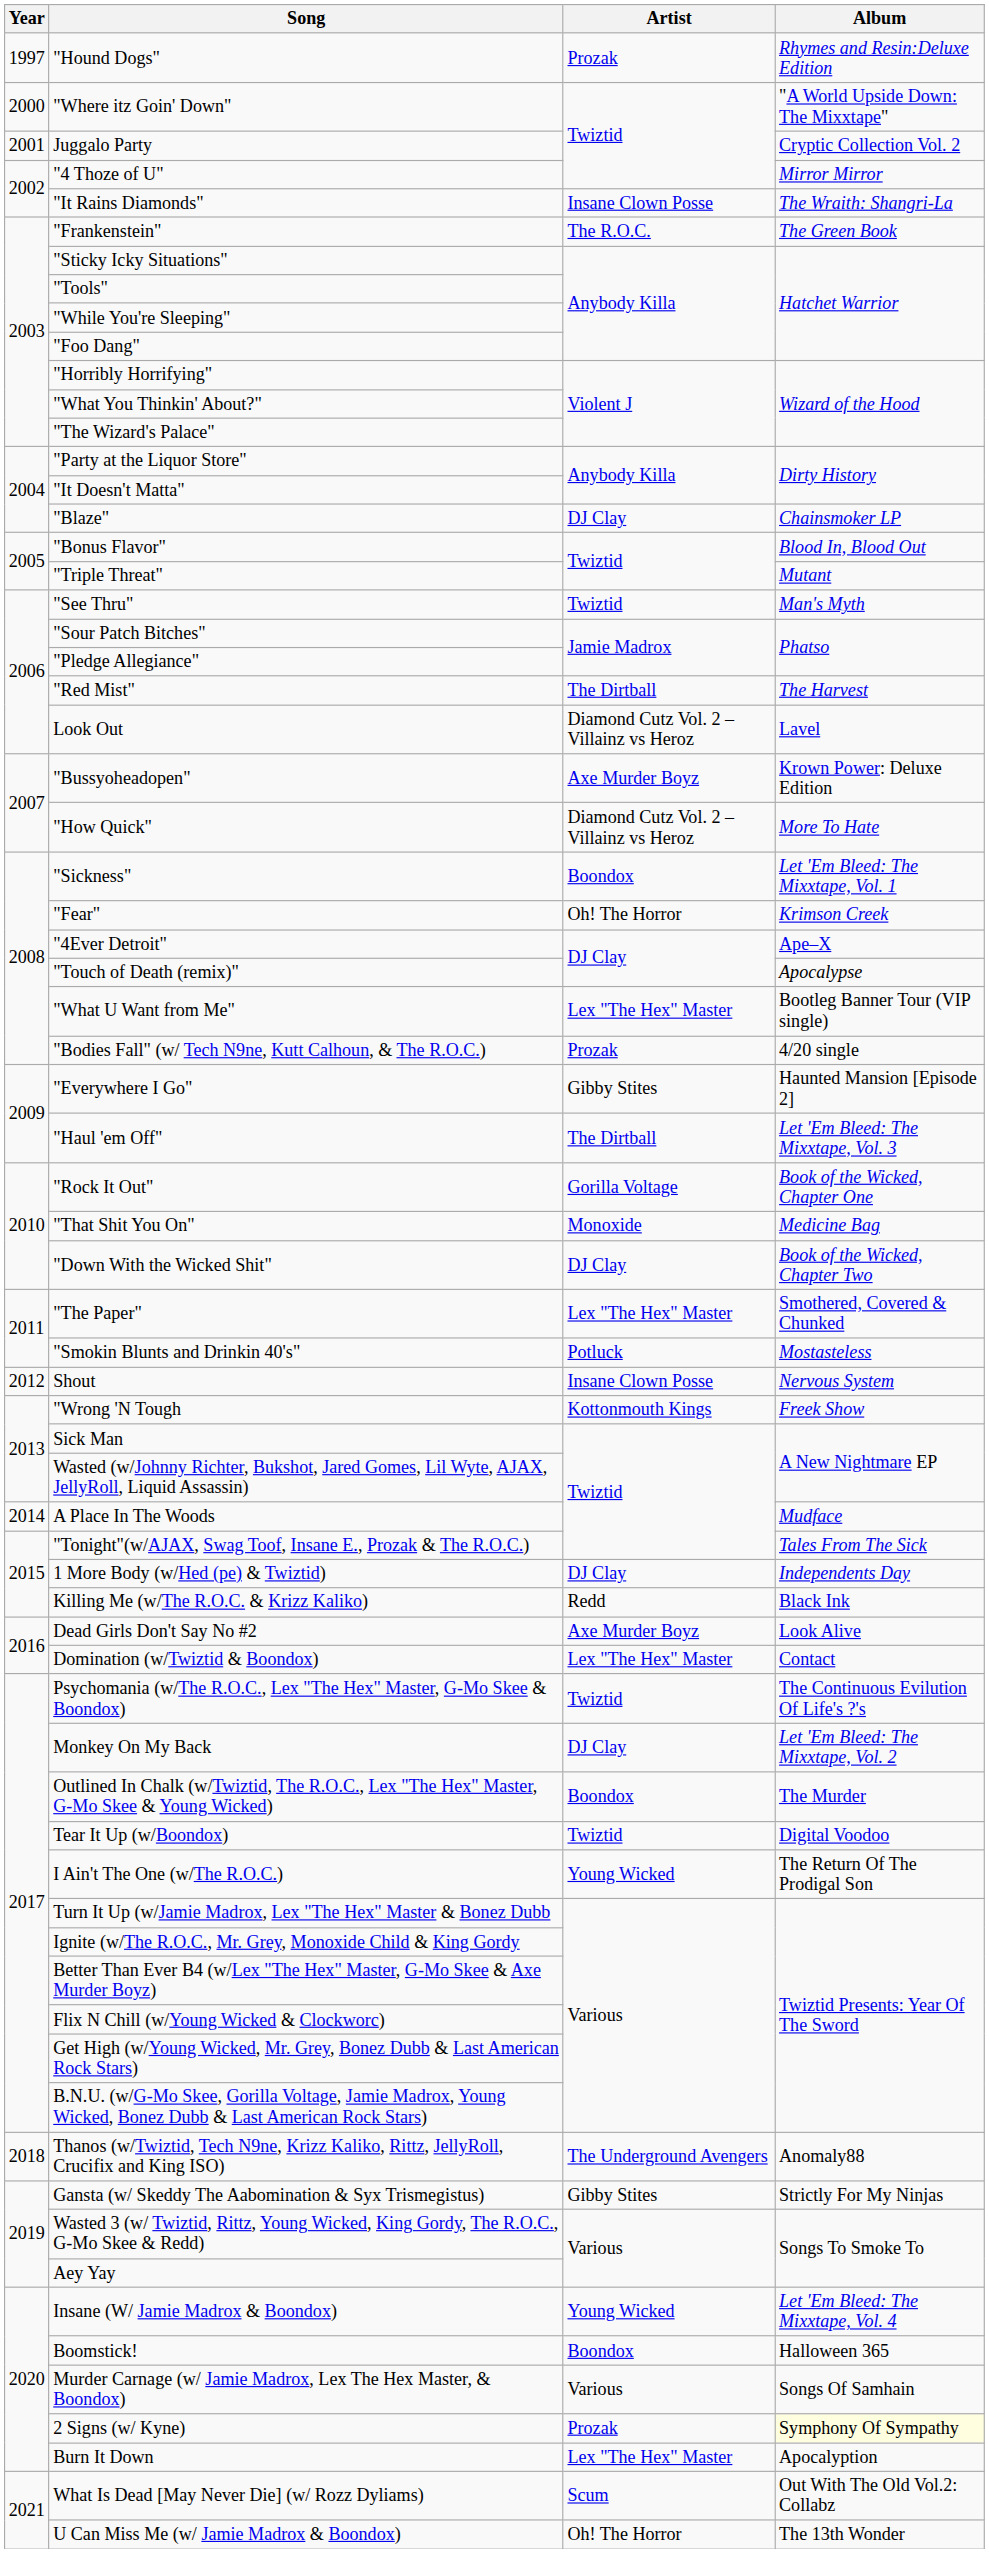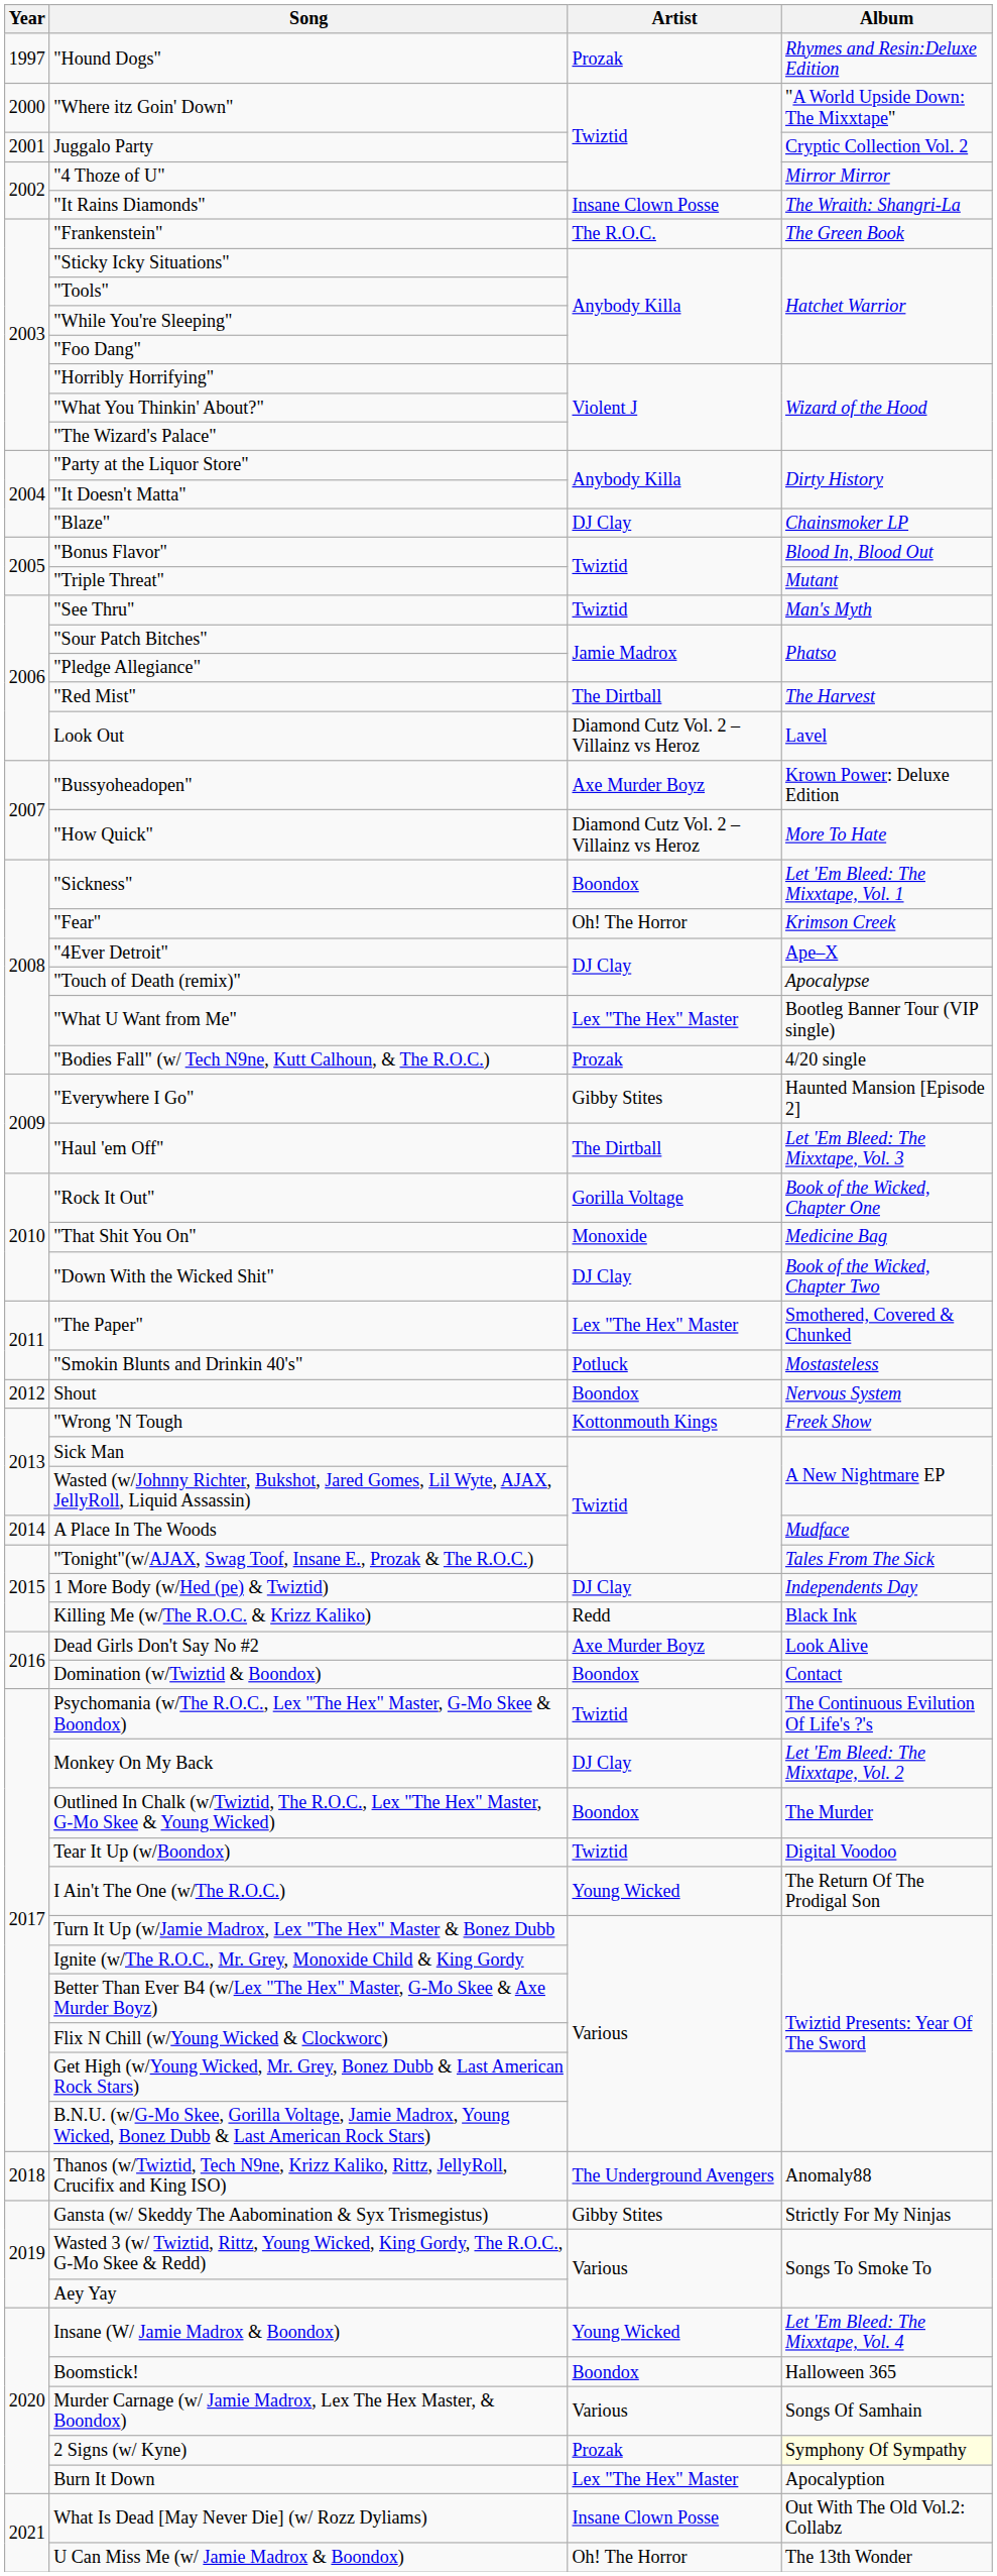 <table class="wikitable" border="1">
 <tr>
 <th>Year</th>
 <th>Song</th>
 <th>Artist</th>
 <th>Album</th>
 </tr>
 <tr>
 <td>1997</td>
 <td>"Hound Dogs"</td>
 <td><a href='#'>Prozak</a></td>
 <td><em><a href='#'>Rhymes and Resin:Deluxe Edition</a></em></td>
 </tr>
 <tr>
 <td>2000</td>
 <td>"Where itz Goin' Down"</td>
 <td rowspan="3"><a href='#'>Twiztid</a></td>
 <td>"<a href='#'>A World Upside Down: The Mixxtape</a>"</td>
 </tr>
 <tr>
 <td>2001</td>
 <td>Juggalo Party</td>
 <td><a href='#'>Cryptic Collection Vol. 2</a></td>
 </tr>
 <tr>
 <td rowspan="2">2002</td>
 <td>"4 Thoze of U"</td>
 <td><em><a href='#'>Mirror Mirror</a></em></td>
 </tr>
 <tr>
 <td>"It Rains Diamonds"</td>
 <td><a href='#'>Insane Clown Posse</a></td>
 <td><em><a href='#'>The Wraith: Shangri-La</a></em></td>
 </tr>
 <tr>
 <td rowspan="8">2003</td>
 <td>"Frankenstein"</td>
 <td><a href='#'>The R.O.C.</a></td>
 <td><em><a href='#'>The Green Book</a></em></td>
 </tr>
 <tr>
 <td>"Sticky Icky Situations"</td>
 <td rowspan="4"><a href='#'>Anybody Killa</a></td>
 <td rowspan="4"><em><a href='#'>Hatchet Warrior</a></em></td>
 </tr>
 <tr>
 <td>"Tools"</td>
 </tr>
 <tr>
 <td>"While You're Sleeping"</td>
 </tr>
 <tr>
 <td>"Foo Dang"</td>
 </tr>
 <tr>
 <td>"Horribly Horrifying"</td>
 <td rowspan="3"><a href='#'>Violent J</a></td>
 <td rowspan="3"><em><a href='#'>Wizard of the Hood</a></em></td>
 </tr>
 <tr>
 <td>"What You Thinkin' About?"</td>
 </tr>
 <tr>
 <td>"The Wizard's Palace"</td>
 </tr>
 <tr>
 <td rowspan="3">2004</td>
 <td>"Party at the Liquor Store"</td>
 <td rowspan="2"><a href='#'>Anybody Killa</a></td>
 <td rowspan="2"><em><a href='#'>Dirty History</a></em></td>
 </tr>
 <tr>
 <td>"It Doesn't Matta"</td>
 </tr>
 <tr>
 <td>"Blaze"</td>
 <td><a href='#'>DJ Clay</a></td>
 <td><em><a href='#'>Chainsmoker LP</a></em></td>
 </tr>
 <tr>
 <td rowspan="2">2005</td>
 <td>"Bonus Flavor"</td>
 <td rowspan="2"><a href='#'>Twiztid</a></td>
 <td><em><a href='#'>Blood In, Blood Out</a></em></td>
 </tr>
 <tr>
 <td>"Triple Threat"</td>
 <td><em><a href='#'>Mutant</a></em></td>
 </tr>
 <tr>
 <td rowspan="5">2006</td>
 <td>"See Thru"</td>
 <td><a href='#'>Twiztid</a></td>
 <td><em><a href='#'>Man's Myth</a></em></td>
 </tr>
 <tr>
 <td>"Sour Patch Bitches"</td>
 <td rowspan="2"><a href='#'>Jamie Madrox</a></td>
 <td rowspan="2"><em><a href='#'>Phatso</a></em></td>
 </tr>
 <tr>
 <td>"Pledge Allegiance"</td>
 </tr>
 <tr>
 <td>"Red Mist"</td>
 <td><a href='#'>The Dirtball</a></td>
 <td><em><a href='#'>The Harvest</a></em></td>
 </tr>
 <tr>
 <td>Look Out</td>
 <td>Diamond Cutz Vol. 2 – Villainz vs Heroz</td>
 <td><a href='#'>Lavel</a></td>
 </tr>
 <tr>
 <td rowspan="2">2007</td>
 <td>"Bussyoheadopen"</td>
 <td><a href='#'>Axe Murder Boyz</a></td>
 <td><a href='#'>Krown Power</a>: Deluxe Edition</td>
 </tr>
 <tr>
 <td>"How Quick"</td>
 <td>Diamond Cutz Vol. 2 – Villainz vs Heroz</td>
 <td><em><a href='#'>More To Hate</a></em></td>
 </tr>
 <tr>
 <td rowspan="6">2008</td>
 <td>"Sickness"</td>
 <td><a href='#'>Boondox</a></td>
 <td><em><a href='#'>Let 'Em Bleed: The Mixxtape, Vol. 1</a></em></td>
 </tr>
 <tr>
 <td>"Fear"</td>
 <td>Oh! The Horror</td>
 <td><em><a href='#'>Krimson Creek</a></em></td>
 </tr>
 <tr>
 <td>"4Ever Detroit"</td>
 <td rowspan="2"><a href='#'>DJ Clay</a></td>
 <td><a href='#'>Ape–X</a></td>
 </tr>
 <tr>
 <td>"Touch of Death (remix)"</td>
 <td><em>Apocalypse</em></td>
 </tr>
 <tr>
 <td>"What U Want from Me"</td>
 <td><a href='#'>Lex "The Hex" Master</a></td>
 <td>Bootleg Banner Tour (VIP single)</td>
 </tr>
 <tr>
 <td>"Bodies Fall" (w/ <a href='#'>Tech N9ne</a>, <a href='#'>Kutt Calhoun</a>, & <a href='#'>The R.O.C.</a>)</td>
 <td><a href='#'>Prozak</a></td>
 <td>4/20 single</td>
 </tr>
 <tr>
 <td rowspan="2">2009</td>
 <td>"Everywhere I Go"</td>
 <td>Gibby Stites</td>
 <td>Haunted Mansion [Episode 2]</td>
 </tr>
 <tr>
 <td>"Haul 'em Off"</td>
 <td><a href='#'>The Dirtball</a></td>
 <td><em><a href='#'>Let 'Em Bleed: The Mixxtape, Vol. 3</a></em></td>
 </tr>
 <tr>
 <td rowspan="3">2010</td>
 <td>"Rock It Out"</td>
 <td><a href='#'>Gorilla Voltage</a></td>
 <td><em><a href='#'>Book of the Wicked, Chapter One</a></em></td>
 </tr>
 <tr>
 <td>"That Shit You On"</td>
 <td><a href='#'>Monoxide</a></td>
 <td><em><a href='#'>Medicine Bag</a></em></td>
 </tr>
 <tr>
 <td>"Down With the Wicked Shit"</td>
 <td><a href='#'>DJ Clay</a></td>
 <td><em><a href='#'>Book of the Wicked, Chapter Two</a></em></td>
 </tr>
 <tr>
 <td rowspan="2">2011</td>
 <td>"The Paper"</td>
 <td><a href='#'>Lex "The Hex" Master</a></td>
 <td><a href='#'>Smothered, Covered & Chunked</a></td>
 </tr>
 <tr>
 <td>"Smokin Blunts and Drinkin 40's"</td>
 <td><a href='#'>Potluck</a></td>
 <td><em><a href='#'>Mostasteless</a></em></td>
 </tr>
 <tr>
 <td>2012</td>
 <td>Shout</td>
-<td><a href='#'>Insane Clown Posse</a></td>
+<td><a href='#'>Boondox</a></td>
 <td><em><a href='#'>Nervous System</a></em></td>
 </tr>
 <tr>
 <td rowspan="3">2013</td>
 <td>"Wrong 'N Tough</td>
 <td><a href='#'>Kottonmouth Kings</a></td>
 <td><em><a href='#'>Freek Show</a></em></td>
 </tr>
 <tr>
 <td>Sick Man</td>
 <td rowspan="4"><a href='#'>Twiztid</a></td>
 <td rowspan="2"><a href='#'>A New Nightmare</a> EP</td>
 </tr>
 <tr>
 <td>Wasted (w/<a href='#'>Johnny Richter</a>, <a href='#'>Bukshot</a>, <a href='#'>Jared Gomes</a>, <a href='#'>Lil Wyte</a>, <a href='#'>AJAX</a>, <a href='#'>JellyRoll</a>, Liquid Assassin)</td>
 </tr>
 <tr>
 <td>2014</td>
 <td>A Place In The Woods</td>
 <td><em><a href='#'>Mudface</a></em></td>
 </tr>
 <tr>
 <td rowspan="3">2015</td>
 <td>"Tonight"(w/<a href='#'>AJAX</a>, <a href='#'>Swag Toof</a>, <a href='#'>Insane E.</a>, <a href='#'>Prozak</a> & <a href='#'>The R.O.C.</a>)</td>
 <td><em><a href='#'>Tales From The Sick</a></em></td>
 </tr>
 <tr>
 <td>1 More Body (w/<a href='#'>Hed (pe)</a> & <a href='#'>Twiztid</a>)</td>
 <td><a href='#'>DJ Clay</a></td>
 <td><em><a href='#'>Independents Day</a></em></td>
 </tr>
 <tr>
 <td>Killing Me (w/<a href='#'>The R.O.C.</a> & <a href='#'>Krizz Kaliko</a>)</td>
 <td>Redd</td>
 <td><a href='#'>Black Ink</a></td>
 </tr>
 <tr>
 <td rowspan="2">2016</td>
 <td>Dead Girls Don't Say No #2</td>
 <td><a href='#'>Axe Murder Boyz</a></td>
 <td><a href='#'>Look Alive</a></td>
 </tr>
 <tr>
 <td>Domination (w/<a href='#'>Twiztid</a> & <a href='#'>Boondox</a>)</td>
-<td><a href='#'>Lex "The Hex" Master</a></td>
+<td><a href='#'>Boondox</a></td>
 <td><a href='#'>Contact</a></td>
 </tr>
 <tr>
 <td rowspan="11">2017</td>
 <td>Psychomania (w/<a href='#'>The R.O.C.</a>, <a href='#'>Lex "The Hex" Master</a>, <a href='#'>G-Mo Skee</a> & <a href='#'>Boondox</a>)</td>
 <td><a href='#'>Twiztid</a></td>
 <td><a href='#'>The Continuous Evilution Of Life's ?'s</a></td>
 </tr>
 <tr>
 <td>Monkey On My Back</td>
 <td><a href='#'>DJ Clay</a></td>
 <td><em><a href='#'>Let 'Em Bleed: The Mixxtape, Vol. 2</a></em></td>
 </tr>
 <tr>
 <td>Outlined In Chalk (w/<a href='#'>Twiztid</a>, <a href='#'>The R.O.C.</a>, <a href='#'>Lex "The Hex" Master</a>, <a href='#'>G-Mo Skee</a> & <a href='#'>Young Wicked</a>)</td>
 <td><a href='#'>Boondox</a></td>
 <td><a href='#'>The Murder</a></td>
 </tr>
 <tr>
 <td>Tear It Up (w/<a href='#'>Boondox</a>)</td>
 <td><a href='#'>Twiztid</a></td>
 <td><a href='#'>Digital Voodoo</a></td>
 </tr>
 <tr>
 <td>I Ain't The One (w/<a href='#'>The R.O.C.</a>)</td>
 <td><a href='#'>Young Wicked</a></td>
 <td>The Return Of The Prodigal Son</td>
 </tr>
 <tr>
 <td>Turn It Up (w/<a href='#'>Jamie Madrox</a>, <a href='#'>Lex "The Hex" Master</a> & <a href='#'>Bonez Dubb</a></td>
 <td rowspan="6">Various</td>
 <td rowspan="6"><a href='#'>Twiztid Presents: Year Of The Sword</a></td>
 </tr>
 <tr>
 <td>Ignite (w/<a href='#'>The R.O.C.</a>, <a href='#'>Mr. Grey</a>, <a href='#'>Monoxide Child</a> & <a href='#'>King Gordy</a></td>
 </tr>
 <tr>
 <td>Better Than Ever B4 (w/<a href='#'>Lex "The Hex" Master</a>, <a href='#'>G-Mo Skee</a> & <a href='#'>Axe Murder Boyz</a>)</td>
 </tr>
 <tr>
 <td>Flix N Chill (w/<a href='#'>Young Wicked</a> & <a href='#'>Clockworc</a>)</td>
 </tr>
 <tr>
 <td>Get High (w/<a href='#'>Young Wicked</a>, <a href='#'>Mr. Grey</a>, <a href='#'>Bonez Dubb</a> & <a href='#'>Last American Rock Stars</a>)</td>
 </tr>
 <tr>
 <td>B.N.U. (w/<a href='#'>G-Mo Skee</a>, <a href='#'>Gorilla Voltage</a>, <a href='#'>Jamie Madrox</a>, <a href='#'>Young Wicked</a>, <a href='#'>Bonez Dubb</a> & <a href='#'>Last American Rock Stars</a>)</td>
 </tr>
 <tr>
 <td>2018</td>
 <td>Thanos (w/<a href='#'>Twiztid</a>, <a href='#'>Tech N9ne</a>, <a href='#'>Krizz Kaliko</a>, <a href='#'>Rittz</a>, <a href='#'>JellyRoll</a>, Crucifix and King ISO)</td>
 <td><a href='#'>The Underground Avengers</a></td>
 <td>Anomaly88</td>
 </tr>
 <tr>
 <td rowspan="3">2019</td>
 <td>Gansta (w/ Skeddy The Aabomination & Syx Trismegistus)</td>
 <td>Gibby Stites</td>
 <td>Strictly For My Ninjas</td>
 </tr>
 <tr>
 <td>Wasted 3 (w/ <a href='#'>Twiztid</a>, <a href='#'>Rittz</a>, <a href='#'>Young Wicked</a>, <a href='#'>King Gordy</a>, <a href='#'>The R.O.C.</a>, G-Mo Skee & Redd)</td>
 <td rowspan="2">Various</td>
 <td rowspan="2">Songs To Smoke To</td>
 </tr>
 <tr>
 <td>Aey Yay</td>
 </tr>
 <tr>
 <td rowspan="5">2020</td>
 <td>Insane (W/ <a href='#'>Jamie Madrox</a> & <a href='#'>Boondox</a>)</td>
 <td><a href='#'>Young Wicked</a></td>
 <td><em><a href='#'>Let 'Em Bleed: The Mixxtape, Vol. 4</a></em></td>
 </tr>
 <tr>
 <td>Boomstick!</td>
 <td><a href='#'>Boondox</a></td>
 <td>Halloween 365</td>
 </tr>
 <tr>
 <td>Murder Carnage (w/ <a href='#'>Jamie Madrox</a>, Lex The Hex Master, & <a href='#'>Boondox</a>)</td>
 <td>Various</td>
 <td>Songs Of Samhain</td>
 </tr>
 <tr>
 <td>2 Signs (w/ Kyne)</td>
 <td><a href='#'>Prozak</a></td>
 <td style="background: lightyellow;">Symphony Of Sympathy</td>
 </tr>
 <tr>
 <td>Burn It Down</td>
 <td><a href='#'>Lex "The Hex" Master</a></td>
 <td>Apocalyption</td>
 </tr>
 <tr>
 <td rowspan="2">2021</td>
 <td>What Is Dead [May Never Die] (w/ Rozz Dyliams)</td>
-<td><a href='#'>Scum</a></td>
+<td><a href='#'>Insane Clown Posse</a></td>
 <td>Out With The Old Vol.2: Collabz</td>
 </tr>
 <tr>
 <td>U Can Miss Me (w/ <a href='#'>Jamie Madrox</a> & <a href='#'>Boondox</a>)</td>
 <td>Oh! The Horror</td>
 <td>The 13th Wonder</td>
 </tr>
 <tr>
 </tr>
 </table>
